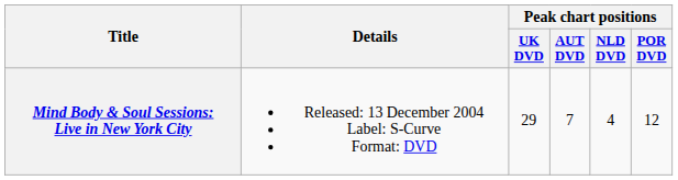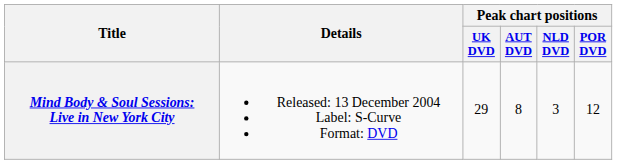 <table class="wikitable plainrowheaders" style="text-align:center;">
 <tr>
 <th scope="col" rowspan="2" style="width:15em;">Title</th>
 <th scope="col" rowspan="2" style="width:17em;">Details</th>
 <th scope="col" colspan="4">Peak chart positions</th>
 </tr>
 <tr>
 <th scope="col" style="width:2.5em;font-size:90%;"><a href='#'>UK<br>DVD</a><br></th>
 <th scope="col" style="width:2.5em;font-size:90%;"><a href='#'>AUT<br>DVD</a><br></th>
 <th scope="col" style="width:2.5em;font-size:90%;"><a href='#'>NLD<br>DVD</a><br></th>
 <th scope="col" style="width:2.5em;font-size:90%;"><a href='#'>POR<br>DVD</a><br></th>
 </tr>
 <tr>
 <th scope="row"><em><a href='#'>Mind Body & Soul Sessions:<br>Live in New York City</a></em></th>
 <td><br><ul><li>Released: 13 December 2004</li><li>Label: S-Curve</li><li>Format: <a href='#'>DVD</a></li></ul></td>
 <td>29</td>
-<td>7</td>
-<td>4</td>
+<td>8</td>
+<td>3</td>
 <td>12</td>
 </tr>
 </table>
